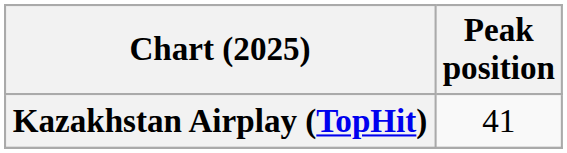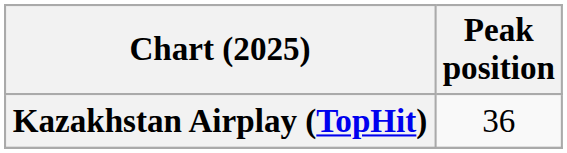 <table class="wikitable plainrowheaders" style="text-align:center">
 <tr>
 <th scope="col">Chart (2025)</th>
 <th scope="col">Peak<br>position</th>
 </tr>
 <tr>
 <th scope="row">Kazakhstan Airplay (<a href='#'>TopHit</a>)</th>
-<td>41</td>
+<td>36</td>
 </tr>
 <tr>
 </tr>
 </table>
